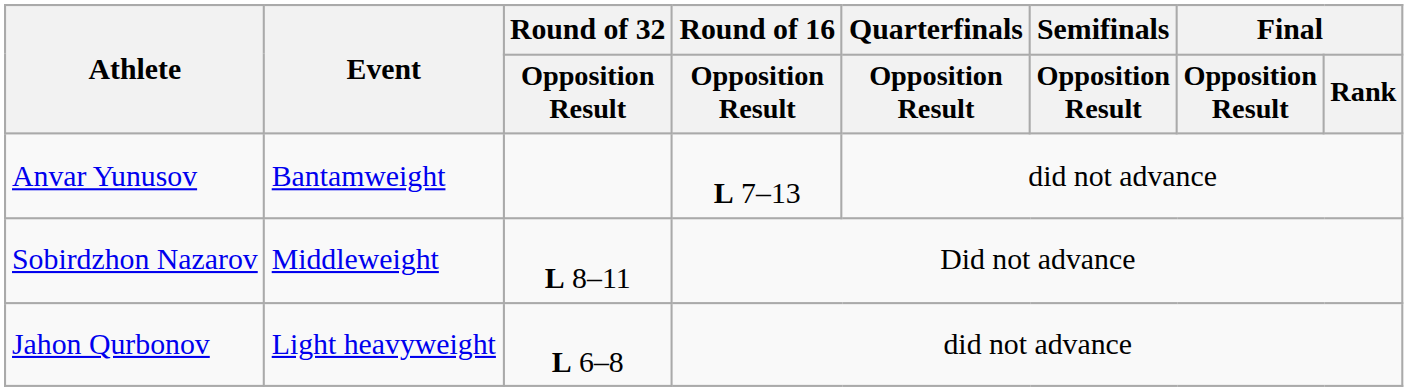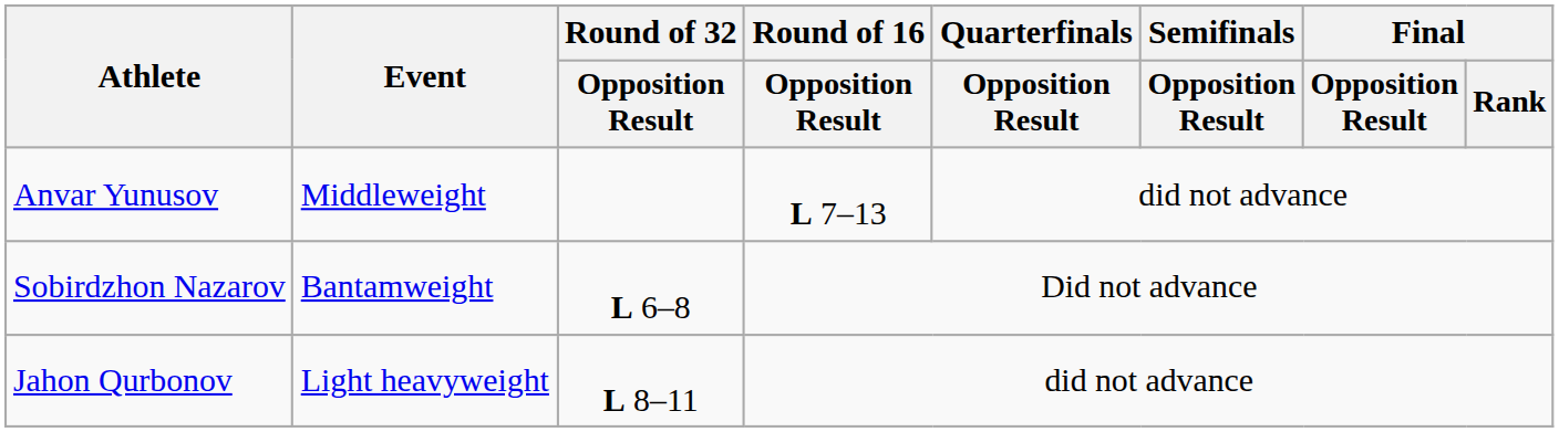 <table class="wikitable" style="font-size:90%">
 <tr>
 <th rowspan="2">Athlete</th>
 <th rowspan="2">Event</th>
 <th>Round of 32</th>
 <th>Round of 16</th>
 <th>Quarterfinals</th>
 <th>Semifinals</th>
 <th colspan=2>Final</th>
 </tr>
 <tr style="font-size:95%">
 <th>Opposition<br>Result</th>
 <th>Opposition<br>Result</th>
 <th>Opposition<br>Result</th>
 <th>Opposition<br>Result</th>
 <th>Opposition<br>Result</th>
 <th>Rank</th>
 </tr>
 <tr align=center>
 <td align=left><a href='#'>Anvar Yunusov</a></td>
-<td align=left><a href='#'>Bantamweight</a></td>
+<td align=left><a href='#'>Middleweight</a></td>
 <td></td>
 <td><br><strong>L</strong> 7–13</td>
 <td colspan=4>did not advance</td>
 </tr>
 <tr align=center>
 <td align=left><a href='#'>Sobirdzhon Nazarov</a></td>
-<td align=left><a href='#'>Middleweight</a></td>
-<td><br><strong>L</strong> 8–11</td>
+<td align=left><a href='#'>Bantamweight</a></td>
+<td><br><strong>L</strong> 6–8</td>
 <td colspan=5>Did not advance</td>
 </tr>
 <tr align=center>
 <td align=left><a href='#'>Jahon Qurbonov</a></td>
 <td align=left><a href='#'>Light heavyweight</a></td>
-<td><br><strong>L</strong> 6–8</td>
+<td><br><strong>L</strong> 8–11</td>
 <td colspan=5>did not advance</td>
 </tr>
 </table>
